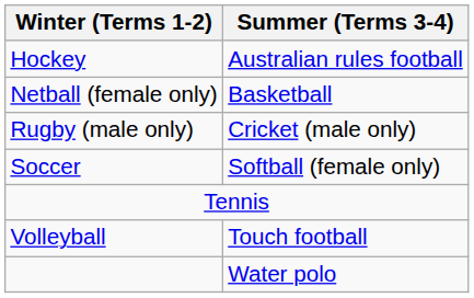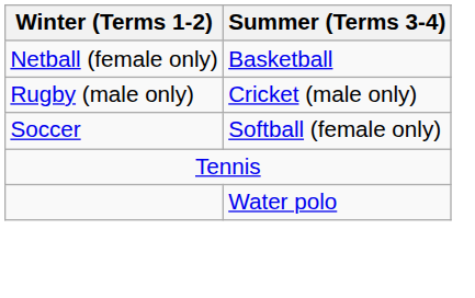 <table class="wikitable">
 <tr>
 <th>Winter (Terms 1-2)</th>
 <th>Summer (Terms 3-4)</th>
-</tr>
-<tr>
-<td><a href='#'>Hockey</a></td>
-<td><a href='#'>Australian rules football</a></td>
 </tr>
 <tr>
 <td><a href='#'>Netball</a> (female only)</td>
 <td><a href='#'>Basketball</a></td>
 </tr>
 <tr>
 <td><a href='#'>Rugby</a> (male only)</td>
 <td><a href='#'>Cricket</a> (male only)</td>
 </tr>
 <tr>
 <td><a href='#'>Soccer</a></td>
 <td><a href='#'>Softball</a> (female only)</td>
 </tr>
 <tr>
 <td colspan="2" style="text-align: center;"><a href='#'>Tennis</a></td>
 </tr>
 <tr>
-<td><a href='#'>Volleyball</a></td>
-<td><a href='#'>Touch football</a></td>
-</tr>
-<tr>
 <td></td>
 <td><a href='#'>Water polo</a></td>
 </tr>
 </table>
